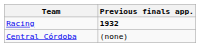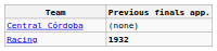 <table class="wikitable">
 <tr>
 <th width=150px>Team</th>
 <th>Previous finals app.</th>
 </tr>
 <tr>
+<td><a href='#'>Central Córdoba</a></td>
+<td>(none)</td>
+</tr>
+<tr>
 <td><a href='#'>Racing</a></td>
 <td><strong>1932</strong></td>
 </tr>
-<tr>
-<td><a href='#'>Central Córdoba</a></td>
-<td>(none)</td>
-</tr>
 </table>
